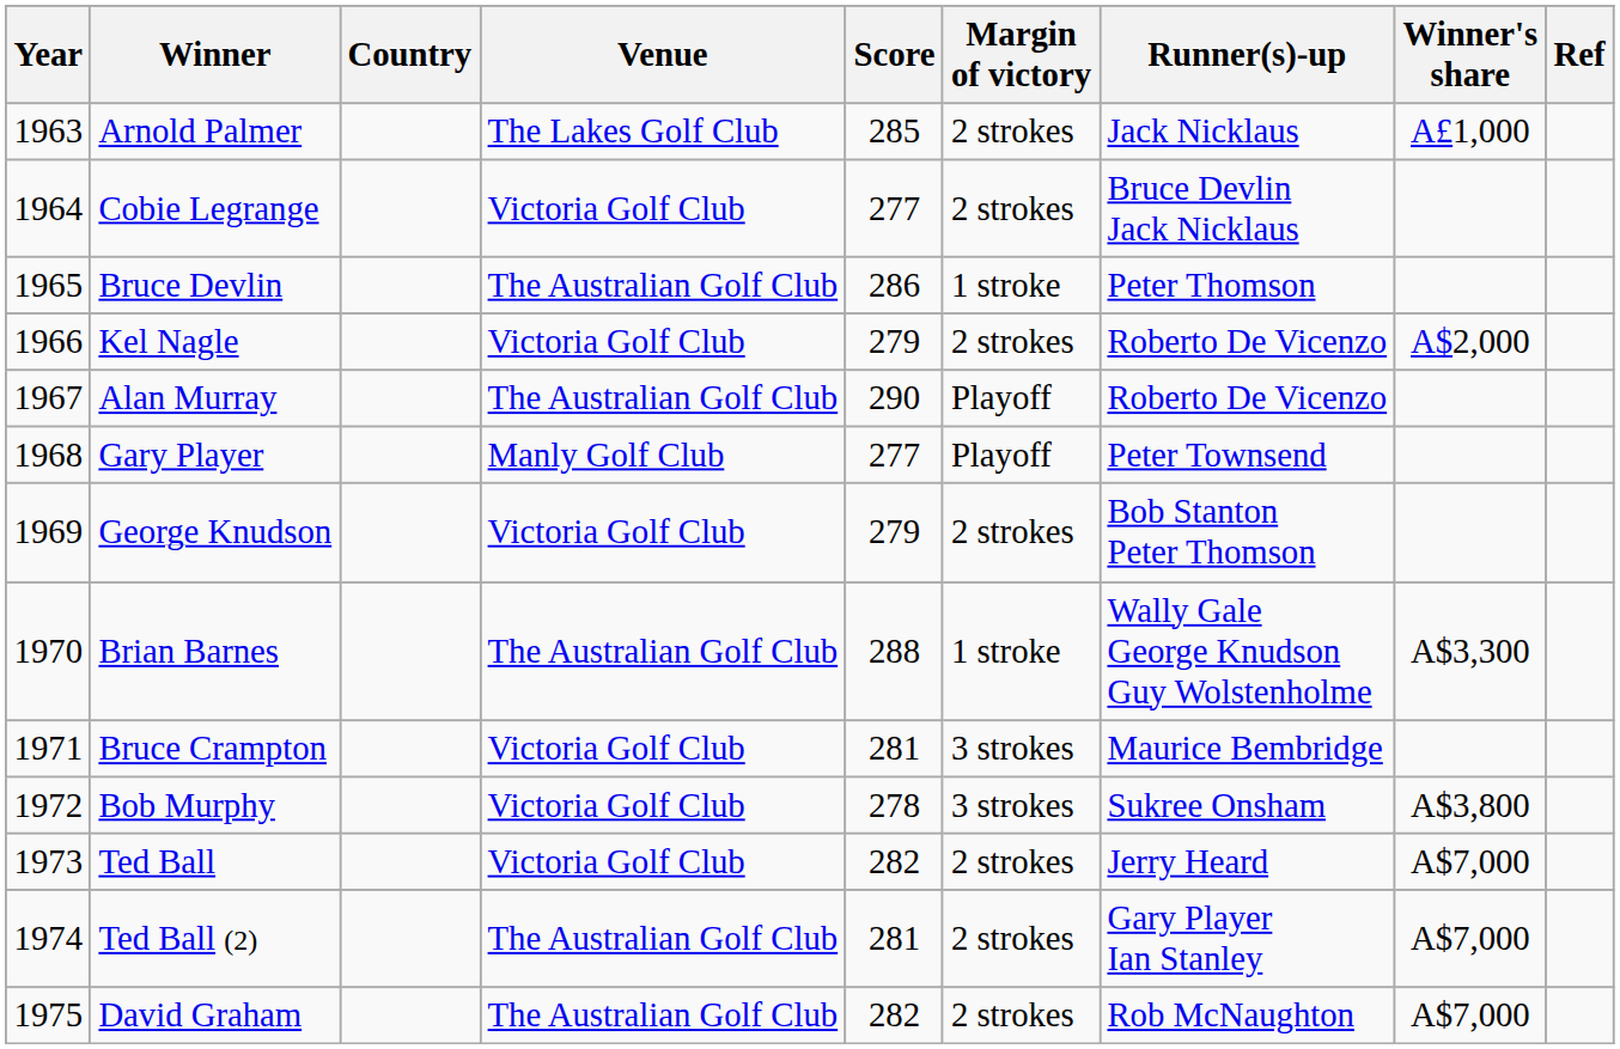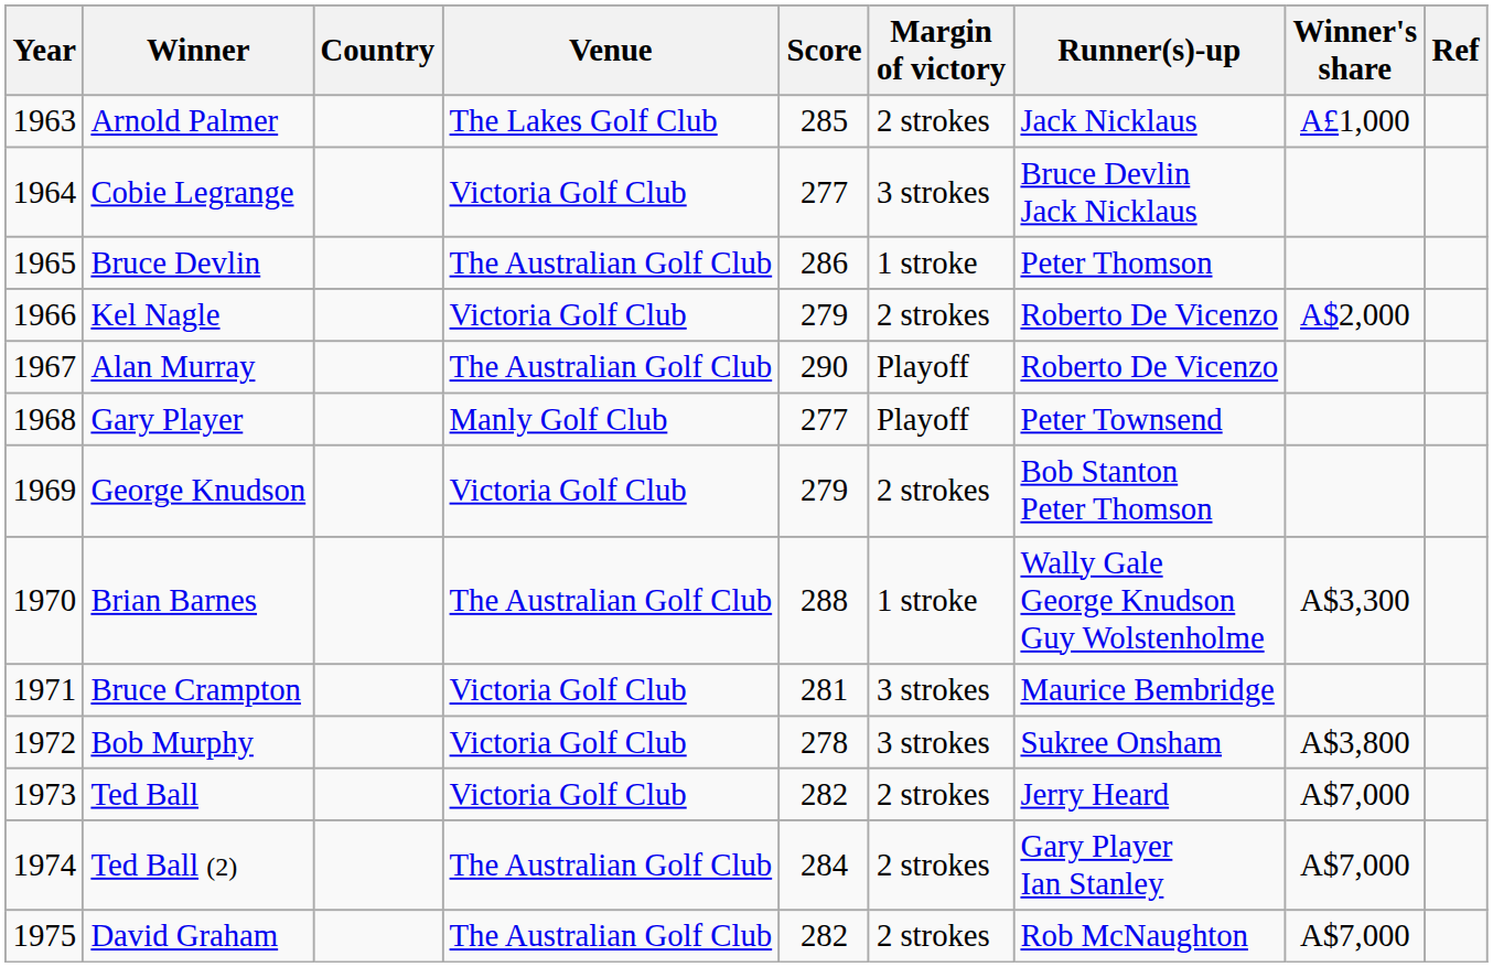 <table class=wikitable style="font-size:95%">
 <tr>
 <th>Year</th>
 <th>Winner</th>
 <th>Country</th>
 <th>Venue</th>
 <th>Score</th>
 <th>Margin<br>of victory</th>
 <th>Runner(s)-up</th>
 <th>Winner's<br>share</th>
 <th>Ref</th>
 </tr>
 <tr>
 <td>1963</td>
 <td><a href='#'>Arnold Palmer</a></td>
 <td></td>
 <td><a href='#'>The Lakes Golf Club</a></td>
 <td align=center>285</td>
 <td>2 strokes</td>
 <td> <a href='#'>Jack Nicklaus</a></td>
 <td align=center><a href='#'>A£</a>1,000</td>
 <td></td>
 </tr>
 <tr>
 <td>1964</td>
 <td><a href='#'>Cobie Legrange</a></td>
 <td></td>
 <td><a href='#'>Victoria Golf Club</a></td>
 <td align=center>277</td>
-<td>2 strokes</td>
+<td>3 strokes</td>
 <td> <a href='#'>Bruce Devlin</a><br> <a href='#'>Jack Nicklaus</a></td>
 <td align=center></td>
 <td></td>
 </tr>
 <tr>
 <td>1965</td>
 <td><a href='#'>Bruce Devlin</a></td>
 <td></td>
 <td><a href='#'>The Australian Golf Club</a></td>
 <td align=center>286</td>
 <td>1 stroke</td>
 <td> <a href='#'>Peter Thomson</a></td>
 <td align=center></td>
 <td></td>
 </tr>
 <tr>
 <td>1966</td>
 <td><a href='#'>Kel Nagle</a></td>
 <td></td>
 <td><a href='#'>Victoria Golf Club</a></td>
 <td align=center>279</td>
 <td>2 strokes</td>
 <td> <a href='#'>Roberto De Vicenzo</a></td>
 <td align=center><a href='#'>A$</a>2,000</td>
 <td></td>
 </tr>
 <tr>
 <td>1967</td>
 <td><a href='#'>Alan Murray</a></td>
 <td></td>
 <td><a href='#'>The Australian Golf Club</a></td>
 <td align=center>290</td>
 <td>Playoff</td>
 <td> <a href='#'>Roberto De Vicenzo</a></td>
 <td align=center></td>
 <td></td>
 </tr>
 <tr>
 <td>1968</td>
 <td><a href='#'>Gary Player</a></td>
 <td></td>
 <td><a href='#'>Manly Golf Club</a></td>
 <td align=center>277</td>
 <td>Playoff</td>
 <td> <a href='#'>Peter Townsend</a></td>
 <td align=center></td>
 <td></td>
 </tr>
 <tr>
 <td>1969</td>
 <td><a href='#'>George Knudson</a></td>
 <td></td>
 <td><a href='#'>Victoria Golf Club</a></td>
 <td align=center>279</td>
 <td>2 strokes</td>
 <td> <a href='#'>Bob Stanton</a><br> <a href='#'>Peter Thomson</a></td>
 <td align=center></td>
 <td></td>
 </tr>
 <tr>
 <td>1970</td>
 <td><a href='#'>Brian Barnes</a></td>
 <td></td>
 <td><a href='#'>The Australian Golf Club</a></td>
 <td align=center>288</td>
 <td>1 stroke</td>
 <td> <a href='#'>Wally Gale</a><br> <a href='#'>George Knudson</a><br> <a href='#'>Guy Wolstenholme</a></td>
 <td align=center>A$3,300</td>
 <td></td>
 </tr>
 <tr>
 <td>1971</td>
 <td><a href='#'>Bruce Crampton</a></td>
 <td></td>
 <td><a href='#'>Victoria Golf Club</a></td>
 <td align=center>281</td>
 <td>3 strokes</td>
 <td> <a href='#'>Maurice Bembridge</a></td>
 <td align=center></td>
 <td></td>
 </tr>
 <tr>
 <td>1972</td>
 <td><a href='#'>Bob Murphy</a></td>
 <td></td>
 <td><a href='#'>Victoria Golf Club</a></td>
 <td align=center>278</td>
 <td>3 strokes</td>
 <td> <a href='#'>Sukree Onsham</a></td>
 <td align=center>A$3,800</td>
 <td></td>
 </tr>
 <tr>
 <td>1973</td>
 <td><a href='#'>Ted Ball</a></td>
 <td></td>
 <td><a href='#'>Victoria Golf Club</a></td>
 <td align=center>282</td>
 <td>2 strokes</td>
 <td> <a href='#'>Jerry Heard</a></td>
 <td align=center>A$7,000</td>
 <td></td>
 </tr>
 <tr>
 <td>1974</td>
 <td><a href='#'>Ted Ball</a> <small>(2)</small></td>
 <td></td>
 <td><a href='#'>The Australian Golf Club</a></td>
-<td align=center>281</td>
+<td align=center>284</td>
 <td>2 strokes</td>
 <td> <a href='#'>Gary Player</a><br> <a href='#'>Ian Stanley</a></td>
 <td align=center>A$7,000</td>
 <td></td>
 </tr>
 <tr>
 <td>1975</td>
 <td><a href='#'>David Graham</a></td>
 <td></td>
 <td><a href='#'>The Australian Golf Club</a></td>
 <td align=center>282</td>
 <td>2 strokes</td>
 <td> <a href='#'>Rob McNaughton</a></td>
 <td align=center>A$7,000</td>
 <td></td>
 </tr>
 </table>
